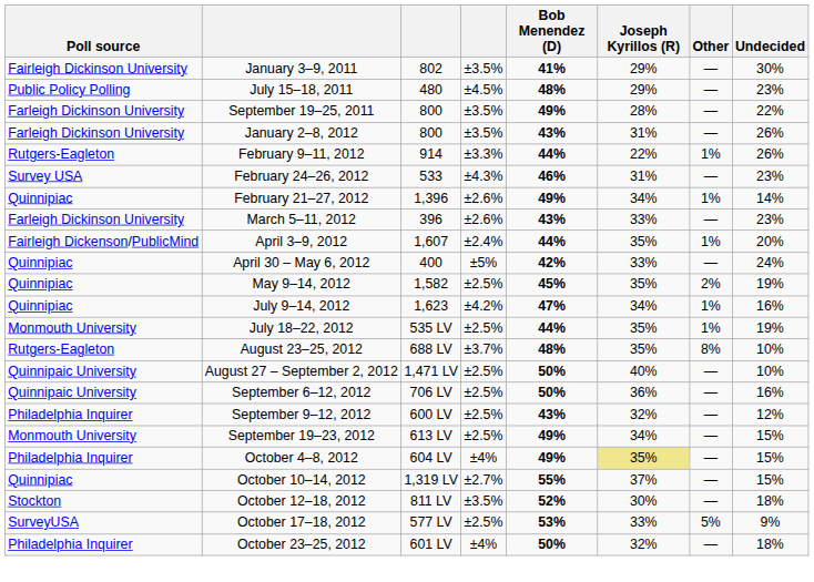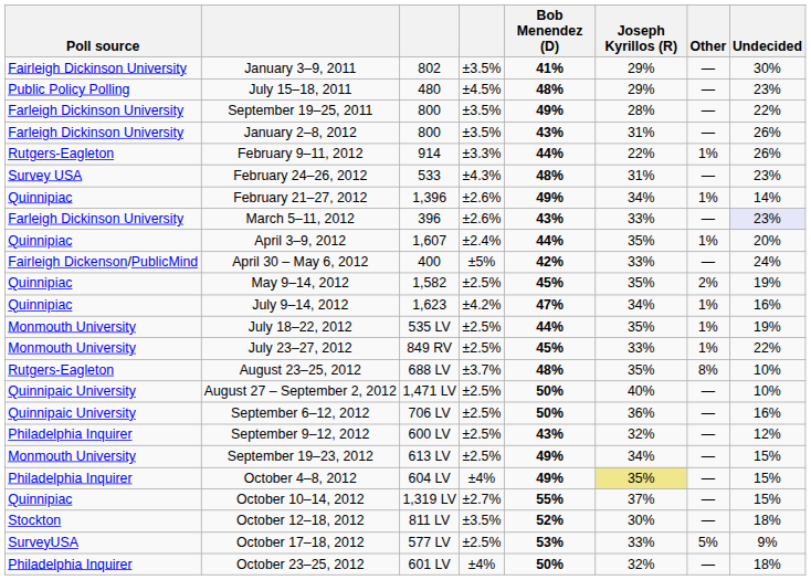 <table class="wikitable" style="text-align:center">
 <tr valign= bottom>
 <th>Poll source</th>
 <th></th>
 <th></th>
 <th></th>
 <th style="width:100px;">Bob<br>Menendez (D)</th>
 <th style="width:100px;">Joseph<br>Kyrillos (R)</th>
 <th>Other</th>
 <th>Undecided</th>
 </tr>
 <tr>
 <td align=left><a href='#'>Fairleigh Dickinson University</a></td>
 <td>January 3–9, 2011</td>
 <td>802</td>
 <td>±3.5%</td>
 <td><strong>41%</strong></td>
 <td>29%</td>
 <td>—</td>
 <td>30%</td>
 </tr>
 <tr>
 <td align=left><a href='#'>Public Policy Polling</a></td>
 <td>July 15–18, 2011</td>
 <td>480</td>
 <td>±4.5%</td>
 <td><strong>48%</strong></td>
 <td>29%</td>
 <td>—</td>
 <td>23%</td>
 </tr>
 <tr>
 <td align=left><a href='#'>Farleigh Dickinson University</a></td>
 <td>September 19–25, 2011</td>
 <td>800</td>
 <td>±3.5%</td>
 <td><strong>49%</strong></td>
 <td>28%</td>
 <td>—</td>
 <td>22%</td>
 </tr>
 <tr>
 <td align=left><a href='#'>Farleigh Dickinson University</a></td>
 <td>January 2–8, 2012</td>
 <td>800</td>
 <td>±3.5%</td>
 <td><strong>43%</strong></td>
 <td>31%</td>
 <td>—</td>
 <td>26%</td>
 </tr>
 <tr>
 <td align=left><a href='#'>Rutgers-Eagleton</a></td>
 <td>February 9–11, 2012</td>
 <td>914</td>
 <td>±3.3%</td>
 <td><strong>44%</strong></td>
 <td>22%</td>
 <td>1%</td>
 <td>26%</td>
 </tr>
 <tr>
 <td align=left><a href='#'>Survey USA</a></td>
 <td>February 24–26, 2012</td>
 <td>533</td>
 <td>±4.3%</td>
-<td><strong>46%</strong></td>
+<td><strong>48%</strong></td>
 <td>31%</td>
 <td>—</td>
 <td>23%</td>
 </tr>
 <tr>
 <td align=left><a href='#'>Quinnipiac</a></td>
 <td>February 21–27, 2012</td>
 <td>1,396</td>
 <td>±2.6%</td>
 <td><strong>49%</strong></td>
 <td>34%</td>
 <td>1%</td>
 <td>14%</td>
 </tr>
 <tr>
 <td align=left><a href='#'>Farleigh Dickinson University</a></td>
 <td>March 5–11, 2012</td>
 <td>396</td>
 <td>±2.6%</td>
 <td><strong>43%</strong></td>
 <td>33%</td>
 <td>—</td>
-<td>23%</td>
+<td style="background: lavender;">23%</td>
 </tr>
 <tr>
-<td align=left><a href='#'>Fairleigh Dickenson</a>/<a href='#'>PublicMind</a></td>
+<td align=left><a href='#'>Quinnipiac</a></td>
 <td>April 3–9, 2012</td>
 <td>1,607</td>
 <td>±2.4%</td>
 <td><strong>44%</strong></td>
 <td>35%</td>
 <td>1%</td>
 <td>20%</td>
 </tr>
 <tr>
-<td align=left><a href='#'>Quinnipiac</a></td>
+<td align=left><a href='#'>Fairleigh Dickenson</a>/<a href='#'>PublicMind</a></td>
 <td>April 30 – May 6, 2012</td>
 <td>400</td>
 <td>±5%</td>
 <td><strong>42%</strong></td>
 <td>33%</td>
 <td>—</td>
 <td>24%</td>
 </tr>
 <tr>
 <td align=left><a href='#'>Quinnipiac</a></td>
 <td>May 9–14, 2012</td>
 <td>1,582</td>
 <td>±2.5%</td>
 <td><strong>45%</strong></td>
 <td>35%</td>
 <td>2%</td>
 <td>19%</td>
 </tr>
 <tr>
 <td align=left><a href='#'>Quinnipiac</a></td>
 <td>July 9–14, 2012</td>
 <td>1,623</td>
 <td>±4.2%</td>
 <td><strong>47%</strong></td>
 <td>34%</td>
 <td>1%</td>
 <td>16%</td>
 </tr>
 <tr>
 <td align=left><a href='#'>Monmouth University</a></td>
 <td>July 18–22, 2012</td>
 <td>535 LV</td>
 <td>±2.5%</td>
 <td><strong>44%</strong></td>
 <td>35%</td>
 <td>1%</td>
 <td>19%</td>
+</tr>
+<tr>
+<td align=left><a href='#'>Monmouth University</a></td>
+<td>July 23–27, 2012</td>
+<td>849 RV</td>
+<td>±2.5%</td>
+<td><strong>45%</strong></td>
+<td>33%</td>
+<td>1%</td>
+<td>22%</td>
 </tr>
 <tr>
 <td align=left><a href='#'>Rutgers-Eagleton</a></td>
 <td>August 23–25, 2012</td>
 <td>688 LV</td>
 <td>±3.7%</td>
 <td><strong>48%</strong></td>
 <td>35%</td>
 <td>8%</td>
 <td>10%</td>
 </tr>
 <tr>
 <td align=left><a href='#'>Quinnipaic University</a></td>
 <td>August 27 – September 2, 2012</td>
 <td>1,471 LV</td>
 <td>±2.5%</td>
 <td><strong>50%</strong></td>
 <td>40%</td>
 <td>—</td>
 <td>10%</td>
 </tr>
 <tr>
 <td align=left><a href='#'>Quinnipaic University</a></td>
 <td>September 6–12, 2012</td>
 <td>706 LV</td>
 <td>±2.5%</td>
 <td><strong>50%</strong></td>
 <td>36%</td>
 <td>—</td>
 <td>16%</td>
 </tr>
 <tr>
 <td align=left><a href='#'>Philadelphia Inquirer</a></td>
 <td>September 9–12, 2012</td>
 <td>600 LV</td>
 <td>±2.5%</td>
 <td><strong>43%</strong></td>
 <td>32%</td>
 <td>—</td>
 <td>12%</td>
 </tr>
 <tr>
 <td align=left><a href='#'>Monmouth University</a></td>
 <td>September 19–23, 2012</td>
 <td>613 LV</td>
 <td>±2.5%</td>
 <td><strong>49%</strong></td>
 <td>34%</td>
 <td>—</td>
 <td>15%</td>
 </tr>
 <tr>
 <td align=left><a href='#'>Philadelphia Inquirer</a></td>
 <td>October 4–8, 2012</td>
 <td>604 LV</td>
 <td>±4%</td>
 <td><strong>49%</strong></td>
 <td style="background: khaki;">35%</td>
 <td>—</td>
 <td>15%</td>
 </tr>
 <tr>
 <td align=left><a href='#'>Quinnipiac</a></td>
 <td>October 10–14, 2012</td>
 <td>1,319 LV</td>
 <td>±2.7%</td>
 <td><strong>55%</strong></td>
 <td>37%</td>
 <td>—</td>
 <td>15%</td>
 </tr>
 <tr>
 <td align=left><a href='#'>Stockton</a></td>
 <td>October 12–18, 2012</td>
 <td>811 LV</td>
 <td>±3.5%</td>
 <td><strong>52%</strong></td>
 <td>30%</td>
 <td>—</td>
 <td>18%</td>
 </tr>
 <tr>
 <td align=left><a href='#'>SurveyUSA</a></td>
 <td>October 17–18, 2012</td>
 <td>577 LV</td>
 <td>±2.5%</td>
 <td><strong>53%</strong></td>
 <td>33%</td>
 <td>5%</td>
 <td>9%</td>
 </tr>
 <tr>
 <td align=left><a href='#'>Philadelphia Inquirer</a></td>
 <td>October 23–25, 2012</td>
 <td>601 LV</td>
 <td>±4%</td>
 <td><strong>50%</strong></td>
 <td>32%</td>
 <td>—</td>
 <td>18%</td>
 </tr>
 </table>
